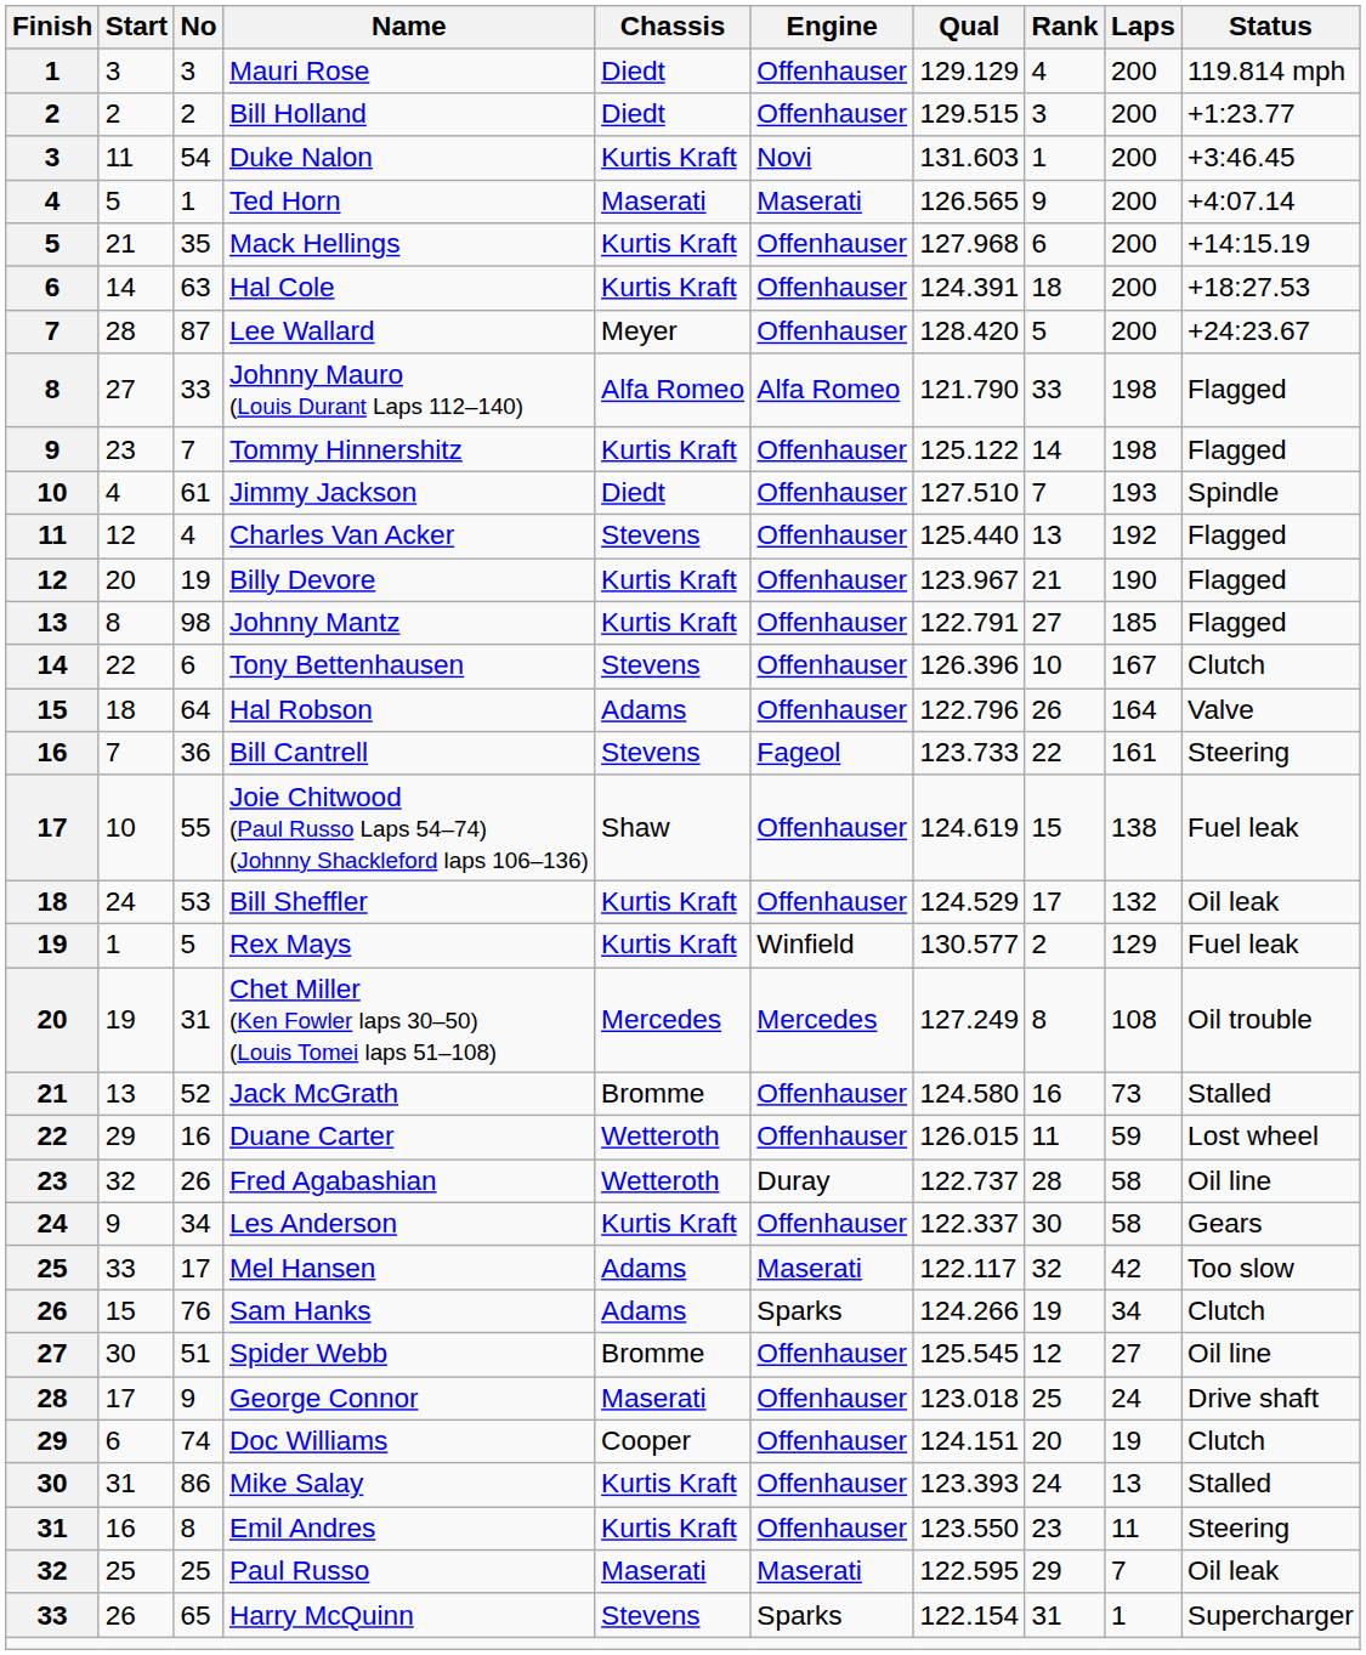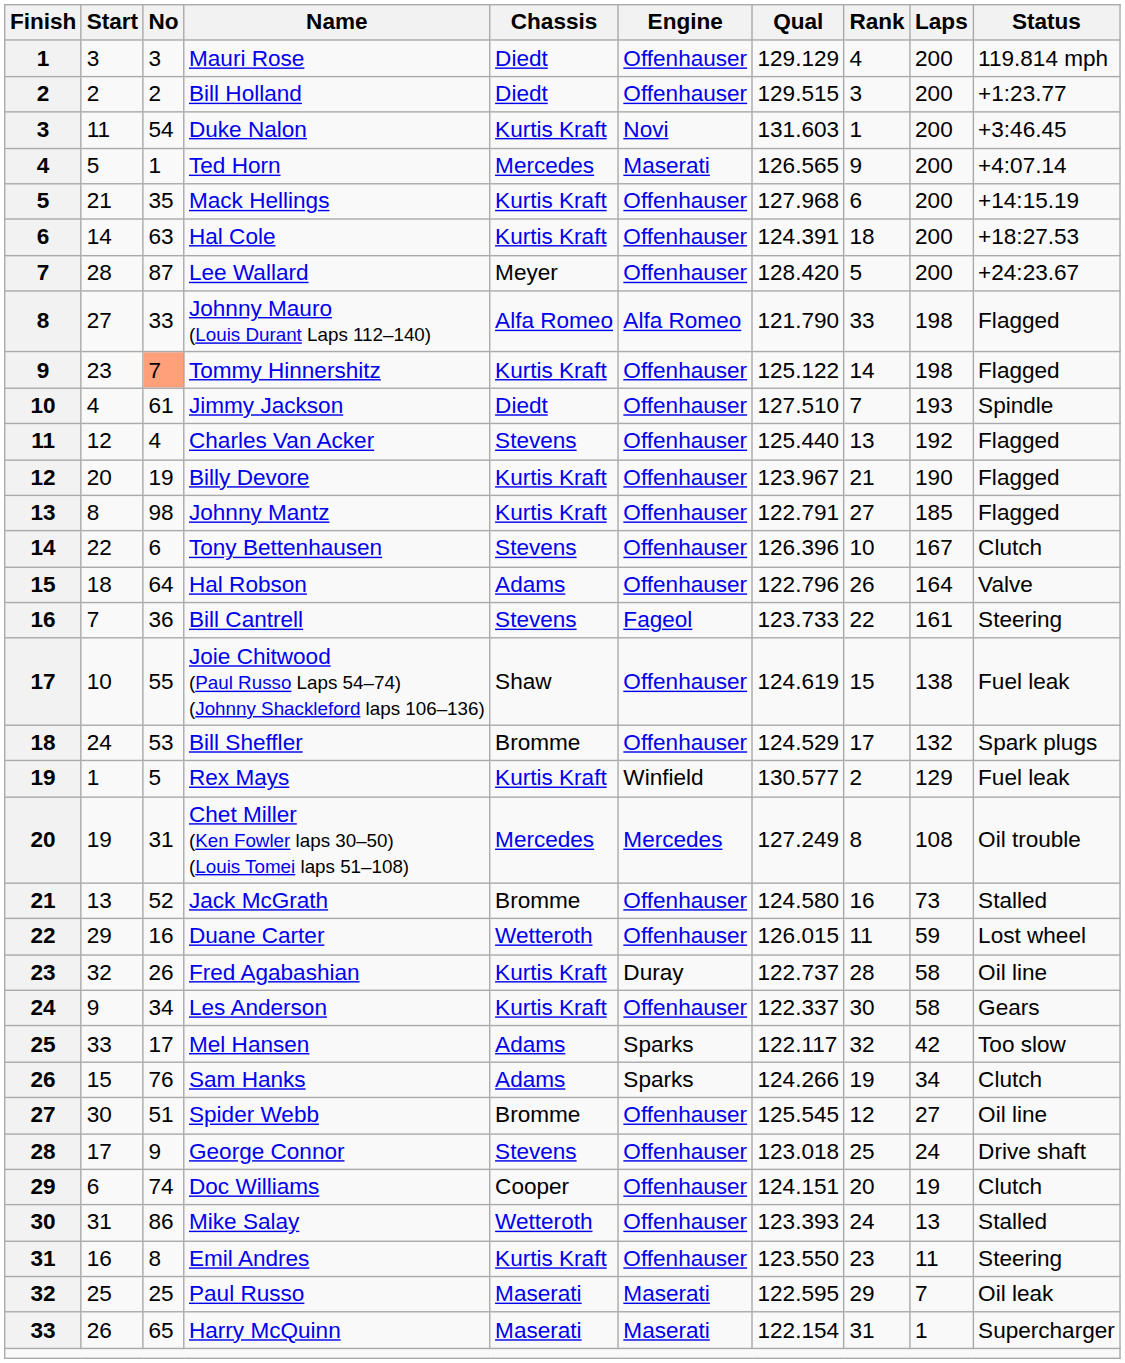 <table class="wikitable">
 <tr>
 <th>Finish</th>
 <th>Start</th>
 <th>No</th>
 <th>Name</th>
 <th>Chassis</th>
 <th>Engine</th>
 <th>Qual</th>
 <th>Rank</th>
 <th>Laps</th>
 <th>Status</th>
 </tr>
 <tr>
 <th>1</th>
 <td>3</td>
 <td>3</td>
 <td> <a href='#'>Mauri Rose</a> <strong></strong></td>
 <td><a href='#'>Diedt</a></td>
 <td><a href='#'>Offenhauser</a></td>
 <td>129.129</td>
 <td>4</td>
 <td>200</td>
 <td>119.814 mph</td>
 </tr>
 <tr>
 <th>2</th>
 <td>2</td>
 <td>2</td>
 <td> <a href='#'>Bill Holland</a></td>
 <td><a href='#'>Diedt</a></td>
 <td><a href='#'>Offenhauser</a></td>
 <td>129.515</td>
 <td>3</td>
 <td>200</td>
 <td>+1:23.77</td>
 </tr>
 <tr>
 <th>3</th>
 <td>11</td>
 <td>54</td>
 <td> <a href='#'>Duke Nalon</a></td>
 <td><a href='#'>Kurtis Kraft</a></td>
 <td><a href='#'>Novi</a></td>
 <td>131.603</td>
 <td>1</td>
 <td>200</td>
 <td>+3:46.45</td>
 </tr>
 <tr>
 <th>4</th>
 <td>5</td>
 <td>1</td>
 <td> <a href='#'>Ted Horn</a></td>
-<td><a href='#'>Maserati</a></td>
+<td><a href='#'>Mercedes</a></td>
 <td><a href='#'>Maserati</a></td>
 <td>126.565</td>
 <td>9</td>
 <td>200</td>
 <td>+4:07.14</td>
 </tr>
 <tr>
 <th>5</th>
 <td>21</td>
 <td>35</td>
 <td> <a href='#'>Mack Hellings</a> <strong></strong></td>
 <td><a href='#'>Kurtis Kraft</a></td>
 <td><a href='#'>Offenhauser</a></td>
 <td>127.968</td>
 <td>6</td>
 <td>200</td>
 <td>+14:15.19</td>
 </tr>
 <tr>
 <th>6</th>
 <td>14</td>
 <td>63</td>
 <td> <a href='#'>Hal Cole</a></td>
 <td><a href='#'>Kurtis Kraft</a></td>
 <td><a href='#'>Offenhauser</a></td>
 <td>124.391</td>
 <td>18</td>
 <td>200</td>
 <td>+18:27.53</td>
 </tr>
 <tr>
 <th>7</th>
 <td>28</td>
 <td>87</td>
 <td> <a href='#'>Lee Wallard</a> <strong></strong></td>
 <td>Meyer</td>
 <td><a href='#'>Offenhauser</a></td>
 <td>128.420</td>
 <td>5</td>
 <td>200</td>
 <td>+24:23.67</td>
 </tr>
 <tr>
 <th>8</th>
 <td>27</td>
 <td>33</td>
 <td> <a href='#'>Johnny Mauro</a> <strong></strong> <br><small>(<a href='#'>Louis Durant</a> Laps 112–140)</small></td>
 <td><a href='#'>Alfa Romeo</a></td>
 <td><a href='#'>Alfa Romeo</a></td>
 <td>121.790</td>
 <td>33</td>
 <td>198</td>
 <td>Flagged</td>
 </tr>
 <tr>
 <th>9</th>
 <td>23</td>
-<td>7</td>
+<td style="background: lightsalmon;">7</td>
 <td> <a href='#'>Tommy Hinnershitz</a></td>
 <td><a href='#'>Kurtis Kraft</a></td>
 <td><a href='#'>Offenhauser</a></td>
 <td>125.122</td>
 <td>14</td>
 <td>198</td>
 <td>Flagged</td>
 </tr>
 <tr>
 <th>10</th>
 <td>4</td>
 <td>61</td>
 <td> <a href='#'>Jimmy Jackson</a></td>
 <td><a href='#'>Diedt</a></td>
 <td><a href='#'>Offenhauser</a></td>
 <td>127.510</td>
 <td>7</td>
 <td>193</td>
 <td>Spindle</td>
 </tr>
 <tr>
 <th>11</th>
 <td>12</td>
 <td>4</td>
 <td> <a href='#'>Charles Van Acker</a></td>
 <td><a href='#'>Stevens</a></td>
 <td><a href='#'>Offenhauser</a></td>
 <td>125.440</td>
 <td>13</td>
 <td>192</td>
 <td>Flagged</td>
 </tr>
 <tr>
 <th>12</th>
 <td>20</td>
 <td>19</td>
 <td> <a href='#'>Billy Devore</a></td>
 <td><a href='#'>Kurtis Kraft</a></td>
 <td><a href='#'>Offenhauser</a></td>
 <td>123.967</td>
 <td>21</td>
 <td>190</td>
 <td>Flagged</td>
 </tr>
 <tr>
 <th>13</th>
 <td>8</td>
 <td>98</td>
 <td> <a href='#'>Johnny Mantz</a> <strong></strong></td>
 <td><a href='#'>Kurtis Kraft</a></td>
 <td><a href='#'>Offenhauser</a></td>
 <td>122.791</td>
 <td>27</td>
 <td>185</td>
 <td>Flagged</td>
 </tr>
 <tr>
 <th>14</th>
 <td>22</td>
 <td>6</td>
 <td> <a href='#'>Tony Bettenhausen</a></td>
 <td><a href='#'>Stevens</a></td>
 <td><a href='#'>Offenhauser</a></td>
 <td>126.396</td>
 <td>10</td>
 <td>167</td>
 <td>Clutch</td>
 </tr>
 <tr>
 <th>15</th>
 <td>18</td>
 <td>64</td>
 <td> <a href='#'>Hal Robson</a></td>
 <td><a href='#'>Adams</a></td>
 <td><a href='#'>Offenhauser</a></td>
 <td>122.796</td>
 <td>26</td>
 <td>164</td>
 <td>Valve</td>
 </tr>
 <tr>
 <th>16</th>
 <td>7</td>
 <td>36</td>
 <td> <a href='#'>Bill Cantrell</a> <strong></strong></td>
 <td><a href='#'>Stevens</a></td>
 <td><a href='#'>Fageol</a></td>
 <td>123.733</td>
 <td>22</td>
 <td>161</td>
 <td>Steering</td>
 </tr>
 <tr>
 <th>17</th>
 <td>10</td>
 <td>55</td>
 <td> <a href='#'>Joie Chitwood</a><br><small>(<a href='#'>Paul Russo</a> Laps 54–74)</small><br><small>(<a href='#'>Johnny Shackleford</a> laps 106–136)</small></td>
 <td>Shaw</td>
 <td><a href='#'>Offenhauser</a></td>
 <td>124.619</td>
 <td>15</td>
 <td>138</td>
 <td>Fuel leak</td>
 </tr>
 <tr>
 <th>18</th>
 <td>24</td>
 <td>53</td>
 <td> <a href='#'>Bill Sheffler</a></td>
-<td><a href='#'>Kurtis Kraft</a></td>
+<td>Bromme</td>
 <td><a href='#'>Offenhauser</a></td>
 <td>124.529</td>
 <td>17</td>
 <td>132</td>
-<td>Oil leak</td>
+<td>Spark plugs</td>
 </tr>
 <tr>
 <th>19</th>
 <td>1</td>
 <td>5</td>
 <td> <a href='#'>Rex Mays</a></td>
 <td><a href='#'>Kurtis Kraft</a></td>
 <td>Winfield</td>
 <td>130.577</td>
 <td>2</td>
 <td>129</td>
 <td>Fuel leak</td>
 </tr>
 <tr>
 <th>20</th>
 <td>19</td>
 <td>31</td>
 <td> <a href='#'>Chet Miller</a><br><small>(<a href='#'>Ken Fowler</a> laps 30–50)</small><br><small>(<a href='#'>Louis Tomei</a> laps 51–108)</small></td>
 <td><a href='#'>Mercedes</a></td>
 <td><a href='#'>Mercedes</a></td>
 <td>127.249</td>
 <td>8</td>
 <td>108</td>
 <td>Oil trouble</td>
 </tr>
 <tr>
 <th>21</th>
 <td>13</td>
 <td>52</td>
 <td> <a href='#'>Jack McGrath</a> <strong></strong></td>
 <td>Bromme</td>
 <td><a href='#'>Offenhauser</a></td>
 <td>124.580</td>
 <td>16</td>
 <td>73</td>
 <td>Stalled</td>
 </tr>
 <tr>
 <th>22</th>
 <td>29</td>
 <td>16</td>
 <td> <a href='#'>Duane Carter</a> <strong></strong></td>
 <td><a href='#'>Wetteroth</a></td>
 <td><a href='#'>Offenhauser</a></td>
 <td>126.015</td>
 <td>11</td>
 <td>59</td>
 <td>Lost wheel</td>
 </tr>
 <tr>
 <th>23</th>
 <td>32</td>
 <td>26</td>
 <td> <a href='#'>Fred Agabashian</a></td>
-<td><a href='#'>Wetteroth</a></td>
+<td><a href='#'>Kurtis Kraft</a></td>
 <td>Duray</td>
 <td>122.737</td>
 <td>28</td>
 <td>58</td>
 <td>Oil line</td>
 </tr>
 <tr>
 <th>24</th>
 <td>9</td>
 <td>34</td>
 <td> <a href='#'>Les Anderson</a></td>
 <td><a href='#'>Kurtis Kraft</a></td>
 <td><a href='#'>Offenhauser</a></td>
 <td>122.337</td>
 <td>30</td>
 <td>58</td>
 <td>Gears</td>
 </tr>
 <tr>
 <th>25</th>
 <td>33</td>
 <td>17</td>
 <td> <a href='#'>Mel Hansen</a></td>
 <td><a href='#'>Adams</a></td>
-<td><a href='#'>Maserati</a></td>
+<td>Sparks</td>
 <td>122.117</td>
 <td>32</td>
 <td>42</td>
 <td>Too slow</td>
 </tr>
 <tr>
 <th>26</th>
 <td>15</td>
 <td>76</td>
 <td> <a href='#'>Sam Hanks</a></td>
 <td><a href='#'>Adams</a></td>
 <td>Sparks</td>
 <td>124.266</td>
 <td>19</td>
 <td>34</td>
 <td>Clutch</td>
 </tr>
 <tr>
 <th>27</th>
 <td>30</td>
 <td>51</td>
 <td> <a href='#'>Spider Webb</a> <strong></strong></td>
 <td>Bromme</td>
 <td><a href='#'>Offenhauser</a></td>
 <td>125.545</td>
 <td>12</td>
 <td>27</td>
 <td>Oil line</td>
 </tr>
 <tr>
 <th>28</th>
 <td>17</td>
 <td>9</td>
 <td> <a href='#'>George Connor</a></td>
-<td><a href='#'>Maserati</a></td>
+<td><a href='#'>Stevens</a></td>
 <td><a href='#'>Offenhauser</a></td>
 <td>123.018</td>
 <td>25</td>
 <td>24</td>
 <td>Drive shaft</td>
 </tr>
 <tr>
 <th>29</th>
 <td>6</td>
 <td>74</td>
 <td> <a href='#'>Doc Williams</a></td>
 <td>Cooper</td>
 <td><a href='#'>Offenhauser</a></td>
 <td>124.151</td>
 <td>20</td>
 <td>19</td>
 <td>Clutch</td>
 </tr>
 <tr>
 <th>30</th>
 <td>31</td>
 <td>86</td>
 <td> <a href='#'>Mike Salay</a> <strong></strong></td>
-<td><a href='#'>Kurtis Kraft</a></td>
+<td><a href='#'>Wetteroth</a></td>
 <td><a href='#'>Offenhauser</a></td>
 <td>123.393</td>
 <td>24</td>
 <td>13</td>
 <td>Stalled</td>
 </tr>
 <tr>
 <th>31</th>
 <td>16</td>
 <td>8</td>
 <td> <a href='#'>Emil Andres</a></td>
 <td><a href='#'>Kurtis Kraft</a></td>
 <td><a href='#'>Offenhauser</a></td>
 <td>123.550</td>
 <td>23</td>
 <td>11</td>
 <td>Steering</td>
 </tr>
 <tr>
 <th>32</th>
 <td>25</td>
 <td>25</td>
 <td> <a href='#'>Paul Russo</a></td>
 <td><a href='#'>Maserati</a></td>
 <td><a href='#'>Maserati</a></td>
 <td>122.595</td>
 <td>29</td>
 <td>7</td>
 <td>Oil leak</td>
 </tr>
 <tr>
 <th>33</th>
 <td>26</td>
 <td>65</td>
 <td> <a href='#'>Harry McQuinn</a></td>
-<td><a href='#'>Stevens</a></td>
-<td>Sparks</td>
+<td><a href='#'>Maserati</a></td>
+<td><a href='#'>Maserati</a></td>
 <td>122.154</td>
 <td>31</td>
 <td>1</td>
 <td>Supercharger</td>
 </tr>
 <tr>
 <td colspan="11" style="text-align:center"></td>
 </tr>
 </table>
